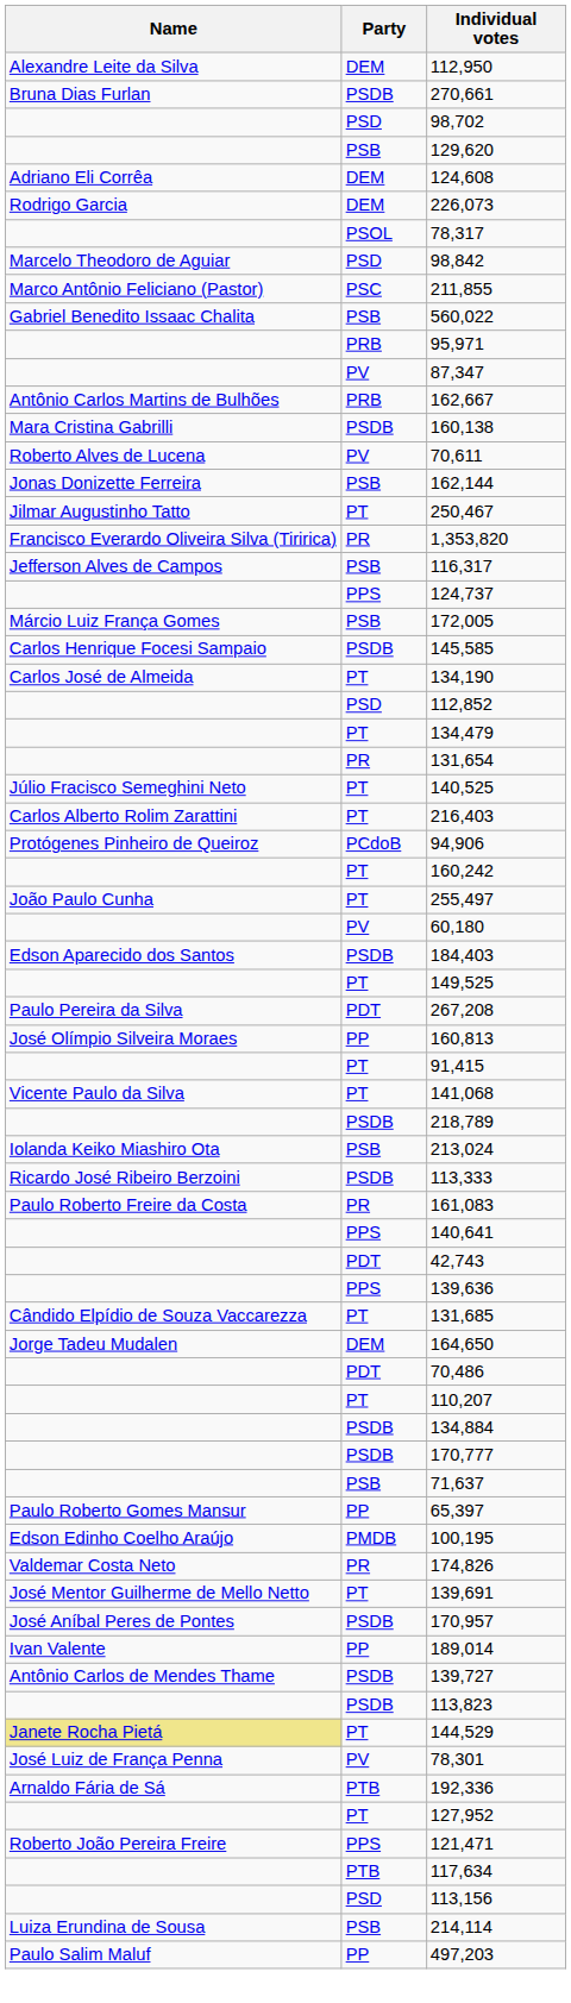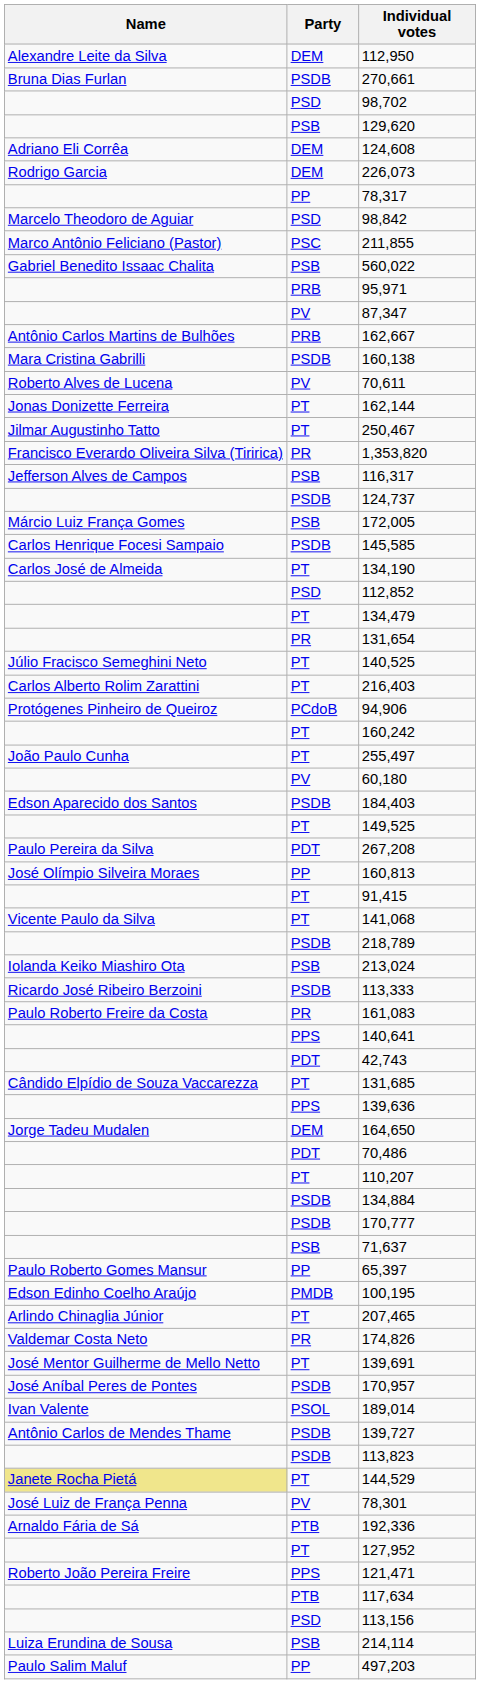 <table class="wikitable sortable">
 <tr>
 <th style="width:300px;">Name</th>
 <th style="width:70px;">Party</th>
 <th style="width:120px;">Individual votes</th>
 </tr>
 <tr>
 <td><a href='#'>Alexandre Leite da Silva</a></td>
 <td><a href='#'>DEM</a></td>
 <td>112,950</td>
 </tr>
 <tr>
 <td><a href='#'>Bruna Dias Furlan</a></td>
 <td><a href='#'>PSDB</a></td>
 <td>270,661</td>
 </tr>
 <tr>
 <td></td>
 <td><a href='#'>PSD</a></td>
 <td>98,702</td>
 </tr>
 <tr>
 <td></td>
 <td><a href='#'>PSB</a></td>
 <td>129,620</td>
 </tr>
 <tr>
 <td><a href='#'>Adriano Eli Corrêa</a></td>
 <td><a href='#'>DEM</a></td>
 <td>124,608</td>
 </tr>
 <tr>
 <td><a href='#'>Rodrigo Garcia</a></td>
 <td><a href='#'>DEM</a></td>
 <td>226,073</td>
 </tr>
 <tr>
 <td></td>
-<td><a href='#'>PSOL</a></td>
+<td><a href='#'>PP</a></td>
 <td>78,317</td>
 </tr>
 <tr>
 <td><a href='#'>Marcelo Theodoro de Aguiar</a></td>
 <td><a href='#'>PSD</a></td>
 <td>98,842</td>
 </tr>
 <tr>
 <td><a href='#'>Marco Antônio Feliciano (Pastor)</a></td>
 <td><a href='#'>PSC</a></td>
 <td>211,855</td>
 </tr>
 <tr>
 <td><a href='#'>Gabriel Benedito Issaac Chalita</a></td>
 <td><a href='#'>PSB</a></td>
 <td>560,022</td>
 </tr>
 <tr>
 <td></td>
 <td><a href='#'>PRB</a></td>
 <td>95,971</td>
 </tr>
 <tr>
 <td></td>
 <td><a href='#'>PV</a></td>
 <td>87,347</td>
 </tr>
 <tr>
 <td><a href='#'>Antônio Carlos Martins de Bulhões</a></td>
 <td><a href='#'>PRB</a></td>
 <td>162,667</td>
 </tr>
 <tr>
 <td><a href='#'>Mara Cristina Gabrilli</a></td>
 <td><a href='#'>PSDB</a></td>
 <td>160,138</td>
 </tr>
 <tr>
 <td><a href='#'>Roberto Alves de Lucena</a></td>
 <td><a href='#'>PV</a></td>
 <td>70,611</td>
 </tr>
 <tr>
 <td><a href='#'>Jonas Donizette Ferreira</a></td>
-<td><a href='#'>PSB</a></td>
+<td><a href='#'>PT</a></td>
 <td>162,144</td>
 </tr>
 <tr>
 <td><a href='#'>Jilmar Augustinho Tatto</a></td>
 <td><a href='#'>PT</a></td>
 <td>250,467</td>
 </tr>
 <tr>
 <td><a href='#'>Francisco Everardo Oliveira Silva (Tiririca)</a></td>
 <td><a href='#'>PR</a></td>
 <td>1,353,820</td>
 </tr>
 <tr>
 <td><a href='#'>Jefferson Alves de Campos</a></td>
 <td><a href='#'>PSB</a></td>
 <td>116,317</td>
 </tr>
 <tr>
 <td></td>
-<td><a href='#'>PPS</a></td>
+<td><a href='#'>PSDB</a></td>
 <td>124,737</td>
 </tr>
 <tr>
 <td><a href='#'>Márcio Luiz França Gomes</a></td>
 <td><a href='#'>PSB</a></td>
 <td>172,005</td>
 </tr>
 <tr>
 <td><a href='#'>Carlos Henrique Focesi Sampaio</a></td>
 <td><a href='#'>PSDB</a></td>
 <td>145,585</td>
 </tr>
 <tr>
 <td><a href='#'>Carlos José de Almeida</a></td>
 <td><a href='#'>PT</a></td>
 <td>134,190</td>
 </tr>
 <tr>
 <td></td>
 <td><a href='#'>PSD</a></td>
 <td>112,852</td>
 </tr>
 <tr>
 <td></td>
 <td><a href='#'>PT</a></td>
 <td>134,479</td>
 </tr>
 <tr>
 <td></td>
 <td><a href='#'>PR</a></td>
 <td>131,654</td>
 </tr>
 <tr>
 <td><a href='#'>Júlio Fracisco Semeghini Neto</a></td>
 <td><a href='#'>PT</a></td>
 <td>140,525</td>
 </tr>
 <tr>
 <td><a href='#'>Carlos Alberto Rolim Zarattini</a></td>
 <td><a href='#'>PT</a></td>
 <td>216,403</td>
 </tr>
 <tr>
 <td><a href='#'>Protógenes Pinheiro de Queiroz</a></td>
 <td><a href='#'>PCdoB</a></td>
 <td>94,906</td>
 </tr>
 <tr>
 <td></td>
 <td><a href='#'>PT</a></td>
 <td>160,242</td>
 </tr>
 <tr>
 <td><a href='#'>João Paulo Cunha</a></td>
 <td><a href='#'>PT</a></td>
 <td>255,497</td>
 </tr>
 <tr>
 <td></td>
 <td><a href='#'>PV</a></td>
 <td>60,180</td>
 </tr>
 <tr>
 <td><a href='#'>Edson Aparecido dos Santos</a></td>
 <td><a href='#'>PSDB</a></td>
 <td>184,403</td>
 </tr>
 <tr>
 <td></td>
 <td><a href='#'>PT</a></td>
 <td>149,525</td>
 </tr>
 <tr>
 <td><a href='#'>Paulo Pereira da Silva</a></td>
 <td><a href='#'>PDT</a></td>
 <td>267,208</td>
 </tr>
 <tr>
 <td><a href='#'>José Olímpio Silveira Moraes</a></td>
 <td><a href='#'>PP</a></td>
 <td>160,813</td>
 </tr>
 <tr>
 <td></td>
 <td><a href='#'>PT</a></td>
 <td>91,415</td>
 </tr>
 <tr>
 <td><a href='#'>Vicente Paulo da Silva</a></td>
 <td><a href='#'>PT</a></td>
 <td>141,068</td>
 </tr>
 <tr>
 <td></td>
 <td><a href='#'>PSDB</a></td>
 <td>218,789</td>
 </tr>
 <tr>
 <td><a href='#'>Iolanda Keiko Miashiro Ota</a></td>
 <td><a href='#'>PSB</a></td>
 <td>213,024</td>
 </tr>
 <tr>
 <td><a href='#'>Ricardo José Ribeiro Berzoini</a></td>
 <td><a href='#'>PSDB</a></td>
 <td>113,333</td>
 </tr>
 <tr>
 <td><a href='#'>Paulo Roberto Freire da Costa</a></td>
 <td><a href='#'>PR</a></td>
 <td>161,083</td>
 </tr>
 <tr>
 <td></td>
 <td><a href='#'>PPS</a></td>
 <td>140,641</td>
 </tr>
 <tr>
 <td></td>
 <td><a href='#'>PDT</a></td>
 <td>42,743</td>
 </tr>
 <tr>
+<td><a href='#'>Cândido Elpídio de Souza Vaccarezza</a></td>
+<td><a href='#'>PT</a></td>
+<td>131,685</td>
+</tr>
+<tr>
 <td></td>
 <td><a href='#'>PPS</a></td>
 <td>139,636</td>
-</tr>
-<tr>
-<td><a href='#'>Cândido Elpídio de Souza Vaccarezza</a></td>
-<td><a href='#'>PT</a></td>
-<td>131,685</td>
 </tr>
 <tr>
 <td><a href='#'>Jorge Tadeu Mudalen</a></td>
 <td><a href='#'>DEM</a></td>
 <td>164,650</td>
 </tr>
 <tr>
 <td></td>
 <td><a href='#'>PDT</a></td>
 <td>70,486</td>
 </tr>
 <tr>
 <td></td>
 <td><a href='#'>PT</a></td>
 <td>110,207</td>
 </tr>
 <tr>
 <td></td>
 <td><a href='#'>PSDB</a></td>
 <td>134,884</td>
 </tr>
 <tr>
 <td></td>
 <td><a href='#'>PSDB</a></td>
 <td>170,777</td>
 </tr>
 <tr>
 <td></td>
 <td><a href='#'>PSB</a></td>
 <td>71,637</td>
 </tr>
 <tr>
 <td><a href='#'>Paulo Roberto Gomes Mansur</a></td>
 <td><a href='#'>PP</a></td>
 <td>65,397</td>
 </tr>
 <tr>
 <td><a href='#'>Edson Edinho Coelho Araújo</a></td>
 <td><a href='#'>PMDB</a></td>
 <td>100,195</td>
 </tr>
 <tr>
+<td><a href='#'>Arlindo Chinaglia Júnior</a></td>
+<td><a href='#'>PT</a></td>
+<td>207,465</td>
+</tr>
+<tr>
 <td><a href='#'>Valdemar Costa Neto</a></td>
 <td><a href='#'>PR</a></td>
 <td>174,826</td>
 </tr>
 <tr>
 <td><a href='#'>José Mentor Guilherme de Mello Netto</a></td>
 <td><a href='#'>PT</a></td>
 <td>139,691</td>
 </tr>
 <tr>
 <td><a href='#'>José Aníbal Peres de Pontes</a></td>
 <td><a href='#'>PSDB</a></td>
 <td>170,957</td>
 </tr>
 <tr>
 <td><a href='#'>Ivan Valente</a></td>
-<td><a href='#'>PP</a></td>
+<td><a href='#'>PSOL</a></td>
 <td>189,014</td>
 </tr>
 <tr>
 <td><a href='#'>Antônio Carlos de Mendes Thame</a></td>
 <td><a href='#'>PSDB</a></td>
 <td>139,727</td>
 </tr>
 <tr>
 <td></td>
 <td><a href='#'>PSDB</a></td>
 <td>113,823</td>
 </tr>
 <tr>
 <td style="background: khaki;"><a href='#'>Janete Rocha Pietá</a></td>
 <td><a href='#'>PT</a></td>
 <td>144,529</td>
 </tr>
 <tr>
 <td><a href='#'>José Luiz de França Penna</a></td>
 <td><a href='#'>PV</a></td>
 <td>78,301</td>
 </tr>
 <tr>
 <td><a href='#'>Arnaldo Fária de Sá</a></td>
 <td><a href='#'>PTB</a></td>
 <td>192,336</td>
 </tr>
 <tr>
 <td></td>
 <td><a href='#'>PT</a></td>
 <td>127,952</td>
 </tr>
 <tr>
 <td><a href='#'>Roberto João Pereira Freire</a></td>
 <td><a href='#'>PPS</a></td>
 <td>121,471</td>
 </tr>
 <tr>
 <td></td>
 <td><a href='#'>PTB</a></td>
 <td>117,634</td>
 </tr>
 <tr>
 <td></td>
 <td><a href='#'>PSD</a></td>
 <td>113,156</td>
 </tr>
 <tr>
 <td><a href='#'>Luiza Erundina de Sousa</a></td>
 <td><a href='#'>PSB</a></td>
 <td>214,114</td>
 </tr>
 <tr>
 <td><a href='#'>Paulo Salim Maluf</a></td>
 <td><a href='#'>PP</a></td>
 <td>497,203</td>
 </tr>
 </table>
